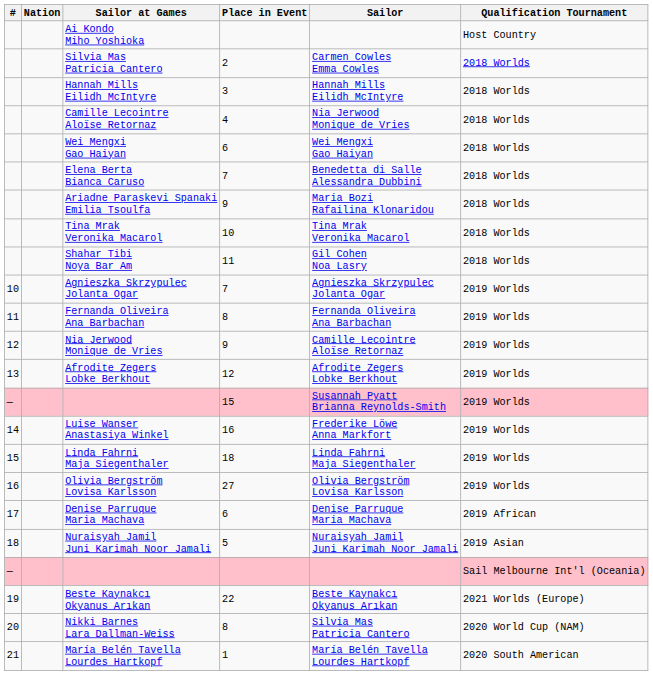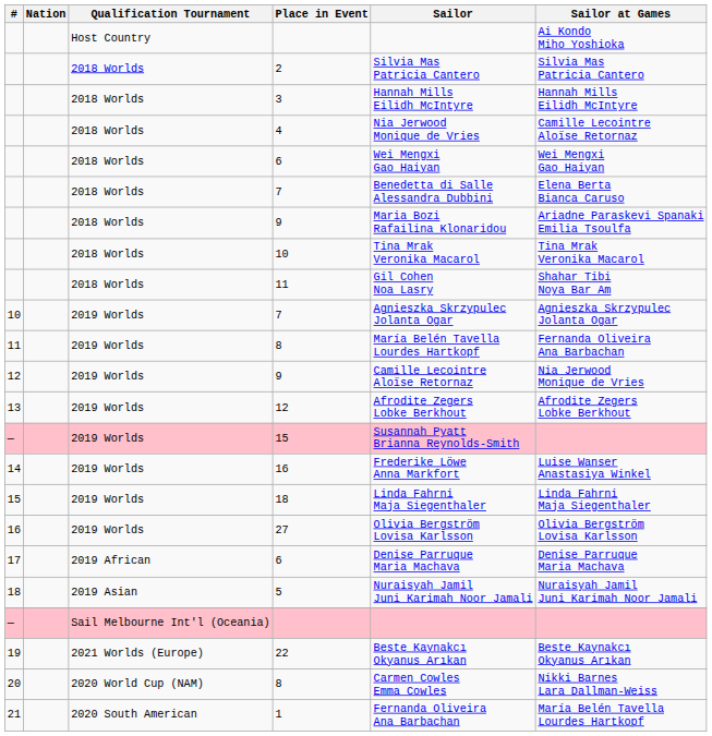 <table class="sortable wikitable">
 <tr>
 <th>#</th>
 <th>Nation</th>
-<th>Sailor at Games</th>
+<th>Qualification Tournament</th>
 <th>Place in Event</th>
 <th>Sailor</th>
-<th>Qualification Tournament</th>
+<th>Sailor at Games</th>
 </tr>
 <tr>
 <td></td>
 <td></td>
-<td><a href='#'>Ai Kondo</a><br><a href='#'>Miho Yoshioka</a></td>
+<td>Host Country</td>
 <td></td>
 <td></td>
-<td>Host Country</td>
+<td><a href='#'>Ai Kondo</a><br><a href='#'>Miho Yoshioka</a></td>
 </tr>
 <tr>
 <td></td>
 <td></td>
+<td><a href='#'>2018 Worlds</a></td>
+<td>2</td>
 <td><a href='#'>Silvia Mas</a><br><a href='#'>Patricia Cantero</a></td>
-<td>2</td>
-<td><a href='#'>Carmen Cowles</a><br><a href='#'>Emma Cowles</a></td>
-<td><a href='#'>2018 Worlds</a></td>
+<td><a href='#'>Silvia Mas</a><br><a href='#'>Patricia Cantero</a></td>
 </tr>
 <tr>
 <td></td>
 <td></td>
-<td><a href='#'>Hannah Mills</a><br><a href='#'>Eilidh McIntyre</a></td>
+<td>2018 Worlds</td>
 <td>3</td>
 <td><a href='#'>Hannah Mills</a><br><a href='#'>Eilidh McIntyre</a></td>
-<td>2018 Worlds</td>
+<td><a href='#'>Hannah Mills</a><br><a href='#'>Eilidh McIntyre</a></td>
 </tr>
 <tr>
 <td></td>
 <td></td>
-<td><a href='#'>Camille Lecointre</a><br><a href='#'>Aloïse Retornaz</a></td>
+<td>2018 Worlds</td>
 <td>4</td>
 <td><a href='#'>Nia Jerwood</a><br><a href='#'>Monique de Vries</a></td>
-<td>2018 Worlds</td>
+<td><a href='#'>Camille Lecointre</a><br><a href='#'>Aloïse Retornaz</a></td>
 </tr>
 <tr>
 <td></td>
 <td></td>
-<td><a href='#'>Wei Mengxi</a><br><a href='#'>Gao Haiyan</a></td>
+<td>2018 Worlds</td>
 <td>6</td>
 <td><a href='#'>Wei Mengxi</a><br><a href='#'>Gao Haiyan</a></td>
-<td>2018 Worlds</td>
+<td><a href='#'>Wei Mengxi</a><br><a href='#'>Gao Haiyan</a></td>
 </tr>
 <tr>
 <td></td>
 <td></td>
-<td><a href='#'>Elena Berta</a><br><a href='#'>Bianca Caruso</a></td>
+<td>2018 Worlds</td>
 <td>7</td>
 <td><a href='#'>Benedetta di Salle</a><br><a href='#'>Alessandra Dubbini</a></td>
-<td>2018 Worlds</td>
+<td><a href='#'>Elena Berta</a><br><a href='#'>Bianca Caruso</a></td>
 </tr>
 <tr>
 <td></td>
 <td></td>
-<td><a href='#'>Ariadne Paraskevi Spanaki</a><br><a href='#'>Emilia Tsoulfa</a></td>
+<td>2018 Worlds</td>
 <td>9</td>
 <td><a href='#'>Maria Bozi</a><br><a href='#'>Rafailina Klonaridou</a></td>
-<td>2018 Worlds</td>
+<td><a href='#'>Ariadne Paraskevi Spanaki</a><br><a href='#'>Emilia Tsoulfa</a></td>
 </tr>
 <tr>
 <td></td>
 <td></td>
-<td><a href='#'>Tina Mrak</a><br><a href='#'>Veronika Macarol</a></td>
+<td>2018 Worlds</td>
 <td>10</td>
 <td><a href='#'>Tina Mrak</a><br><a href='#'>Veronika Macarol</a></td>
-<td>2018 Worlds</td>
+<td><a href='#'>Tina Mrak</a><br><a href='#'>Veronika Macarol</a></td>
 </tr>
 <tr>
 <td></td>
 <td></td>
-<td><a href='#'>Shahar Tibi</a><br><a href='#'>Noya Bar Am</a></td>
+<td>2018 Worlds</td>
 <td>11</td>
 <td><a href='#'>Gil Cohen</a><br><a href='#'>Noa Lasry</a></td>
-<td>2018 Worlds</td>
+<td><a href='#'>Shahar Tibi</a><br><a href='#'>Noya Bar Am</a></td>
 </tr>
 <tr>
 <td>10</td>
 <td></td>
-<td><a href='#'>Agnieszka Skrzypulec</a><br><a href='#'>Jolanta Ogar</a></td>
+<td>2019 Worlds</td>
 <td>7</td>
 <td><a href='#'>Agnieszka Skrzypulec</a><br><a href='#'>Jolanta Ogar</a></td>
-<td>2019 Worlds</td>
+<td><a href='#'>Agnieszka Skrzypulec</a><br><a href='#'>Jolanta Ogar</a></td>
 </tr>
 <tr>
 <td>11</td>
 <td></td>
+<td>2019 Worlds</td>
+<td>8</td>
+<td><a href='#'>María Belén Tavella</a><br><a href='#'>Lourdes Hartkopf</a></td>
 <td><a href='#'>Fernanda Oliveira</a><br><a href='#'>Ana Barbachan</a></td>
-<td>8</td>
-<td><a href='#'>Fernanda Oliveira</a><br><a href='#'>Ana Barbachan</a></td>
-<td>2019 Worlds</td>
 </tr>
 <tr>
 <td>12</td>
 <td></td>
-<td><a href='#'>Nia Jerwood</a><br><a href='#'>Monique de Vries</a></td>
+<td>2019 Worlds</td>
 <td>9</td>
 <td><a href='#'>Camille Lecointre</a><br><a href='#'>Aloïse Retornaz</a></td>
-<td>2019 Worlds</td>
+<td><a href='#'>Nia Jerwood</a><br><a href='#'>Monique de Vries</a></td>
 </tr>
 <tr>
 <td>13</td>
 <td></td>
-<td><a href='#'>Afrodite Zegers</a><br><a href='#'>Lobke Berkhout</a></td>
+<td>2019 Worlds</td>
 <td>12</td>
 <td><a href='#'>Afrodite Zegers</a><br><a href='#'>Lobke Berkhout</a></td>
-<td>2019 Worlds</td>
+<td><a href='#'>Afrodite Zegers</a><br><a href='#'>Lobke Berkhout</a></td>
 </tr>
 <tr style="background:pink;">
 <td>—</td>
 <td></td>
-<td></td>
+<td>2019 Worlds</td>
 <td>15</td>
 <td><a href='#'>Susannah Pyatt</a><br><a href='#'>Brianna Reynolds-Smith</a></td>
-<td>2019 Worlds</td>
+<td></td>
 </tr>
 <tr>
 <td>14</td>
 <td></td>
-<td><a href='#'>Luise Wanser</a><br><a href='#'>Anastasiya Winkel</a></td>
+<td>2019 Worlds</td>
 <td>16</td>
 <td><a href='#'>Frederike Löwe</a><br><a href='#'>Anna Markfort</a></td>
-<td>2019 Worlds</td>
+<td><a href='#'>Luise Wanser</a><br><a href='#'>Anastasiya Winkel</a></td>
 </tr>
 <tr>
 <td>15</td>
 <td></td>
-<td><a href='#'>Linda Fahrni</a><br><a href='#'>Maja Siegenthaler</a></td>
+<td>2019 Worlds</td>
 <td>18</td>
 <td><a href='#'>Linda Fahrni</a><br><a href='#'>Maja Siegenthaler</a></td>
-<td>2019 Worlds</td>
+<td><a href='#'>Linda Fahrni</a><br><a href='#'>Maja Siegenthaler</a></td>
 </tr>
 <tr>
 <td>16</td>
 <td></td>
-<td><a href='#'>Olivia Bergström</a><br><a href='#'>Lovisa Karlsson</a></td>
+<td>2019 Worlds</td>
 <td>27</td>
 <td><a href='#'>Olivia Bergström</a><br><a href='#'>Lovisa Karlsson</a></td>
-<td>2019 Worlds</td>
+<td><a href='#'>Olivia Bergström</a><br><a href='#'>Lovisa Karlsson</a></td>
 </tr>
 <tr>
 <td>17</td>
 <td></td>
-<td><a href='#'>Denise Parruque</a><br><a href='#'>Maria Machava</a></td>
+<td>2019 African</td>
 <td>6</td>
 <td><a href='#'>Denise Parruque</a><br><a href='#'>Maria Machava</a></td>
-<td>2019 African</td>
+<td><a href='#'>Denise Parruque</a><br><a href='#'>Maria Machava</a></td>
 </tr>
 <tr>
 <td>18</td>
 <td></td>
-<td><a href='#'>Nuraisyah Jamil</a><br><a href='#'>Juni Karimah Noor Jamali</a></td>
+<td>2019 Asian</td>
 <td>5</td>
 <td><a href='#'>Nuraisyah Jamil</a><br><a href='#'>Juni Karimah Noor Jamali</a></td>
-<td>2019 Asian</td>
+<td><a href='#'>Nuraisyah Jamil</a><br><a href='#'>Juni Karimah Noor Jamali</a></td>
 </tr>
 <tr style="background:pink;">
 <td>—</td>
 <td></td>
-<td></td>
+<td>Sail Melbourne Int'l (Oceania)</td>
 <td></td>
 <td> <br> </td>
-<td>Sail Melbourne Int'l (Oceania)</td>
+<td></td>
 </tr>
 <tr>
 <td>19</td>
 <td></td>
-<td><a href='#'>Beste Kaynakcı</a><br><a href='#'>Okyanus Arıkan</a></td>
+<td>2021 Worlds (Europe)</td>
 <td>22</td>
 <td><a href='#'>Beste Kaynakcı</a><br><a href='#'>Okyanus Arıkan</a></td>
-<td>2021 Worlds (Europe)</td>
+<td><a href='#'>Beste Kaynakcı</a><br><a href='#'>Okyanus Arıkan</a></td>
 </tr>
 <tr>
 <td>20</td>
 <td></td>
+<td>2020 World Cup (NAM)</td>
+<td>8</td>
+<td><a href='#'>Carmen Cowles</a><br><a href='#'>Emma Cowles</a></td>
 <td><a href='#'>Nikki Barnes</a><br><a href='#'>Lara Dallman-Weiss</a></td>
-<td>8</td>
-<td><a href='#'>Silvia Mas</a><br><a href='#'>Patricia Cantero</a></td>
-<td>2020 World Cup (NAM)</td>
 </tr>
 <tr>
 <td>21</td>
 <td></td>
+<td>2020 South American</td>
+<td>1</td>
+<td><a href='#'>Fernanda Oliveira</a><br><a href='#'>Ana Barbachan</a></td>
 <td><a href='#'>María Belén Tavella</a><br><a href='#'>Lourdes Hartkopf</a></td>
-<td>1</td>
-<td><a href='#'>María Belén Tavella</a><br><a href='#'>Lourdes Hartkopf</a></td>
-<td>2020 South American</td>
 </tr>
 </table>
